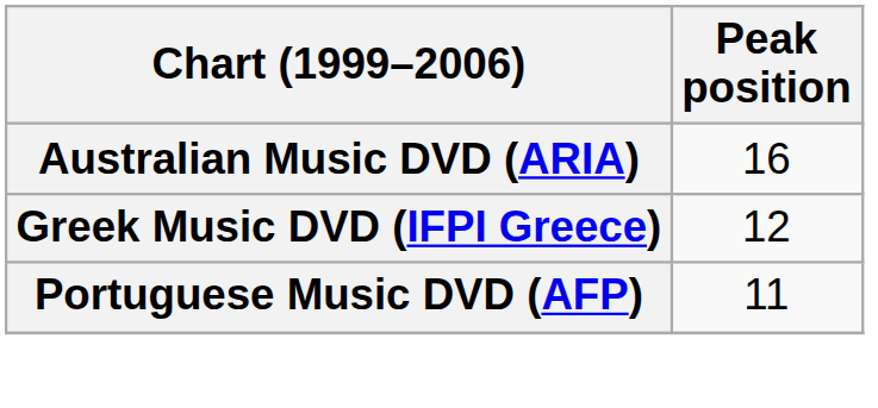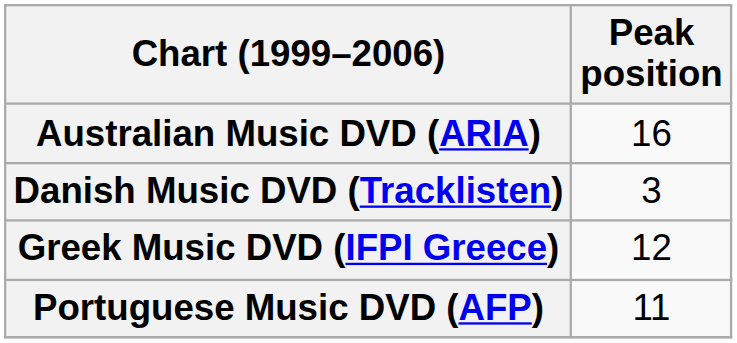 <table class="wikitable sortable plainrowheaders" style="text-align:center">
 <tr>
 <th scope="col">Chart (1999–2006)</th>
 <th scope="col">Peak<br>position</th>
 </tr>
 <tr>
 <th scope="row">Australian Music DVD (<a href='#'>ARIA</a>)</th>
 <td>16</td>
+</tr>
+<tr>
+<th scope="row">Danish Music DVD (<a href='#'>Tracklisten</a>)</th>
+<td>3</td>
 </tr>
 <tr>
 <th scope="row">Greek Music DVD (<a href='#'>IFPI Greece</a>)</th>
 <td>12</td>
 </tr>
 <tr>
 <th scope="row">Portuguese Music DVD (<a href='#'>AFP</a>)</th>
 <td>11</td>
 </tr>
 <tr>
 </tr>
 </table>
